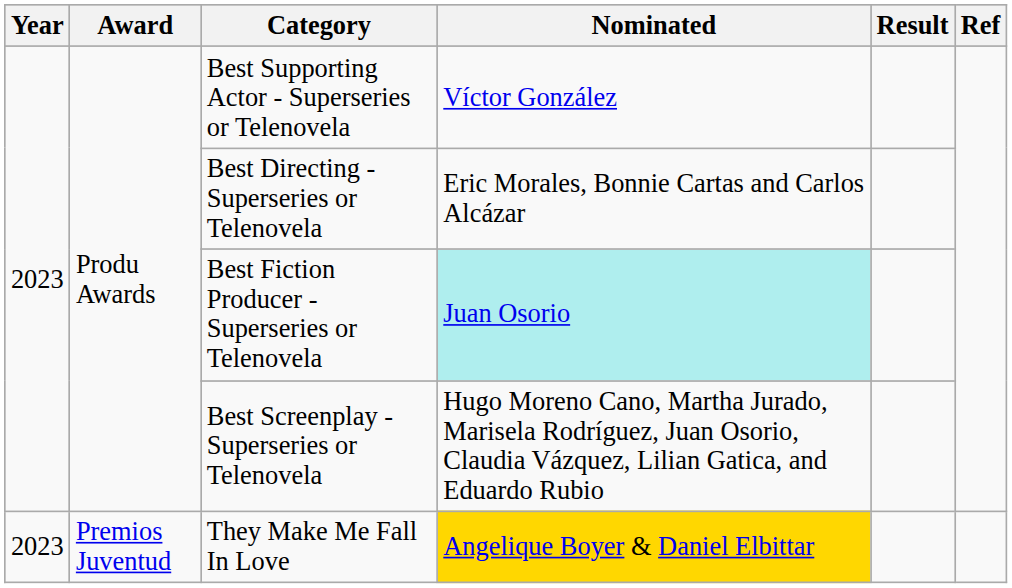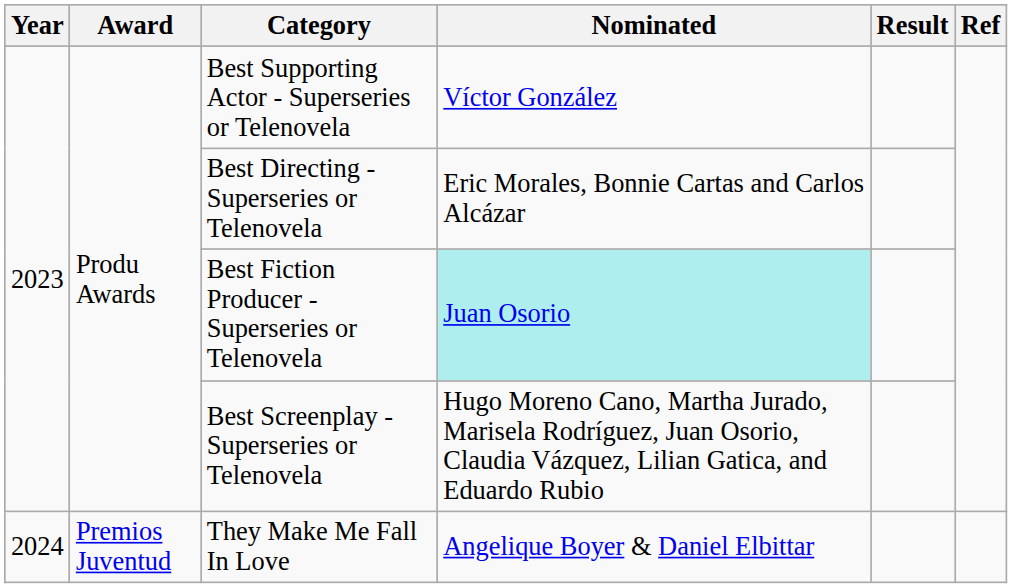 <table class="wikitable plainrowheaders">
 <tr>
 <th scope="col">Year</th>
 <th scope="col">Award</th>
 <th scope="col">Category</th>
 <th scope="col">Nominated</th>
 <th scope="col">Result</th>
 <th scope="col">Ref</th>
 </tr>
 <tr>
 <td rowspan="4">2023</td>
 <td rowspan="4">Produ Awards</td>
 <td>Best Supporting Actor - Superseries or Telenovela</td>
 <td><a href='#'>Víctor González</a></td>
 <td></td>
 <td align="center" rowspan="4"></td>
 </tr>
 <tr>
 <td>Best Directing - Superseries or Telenovela</td>
 <td>Eric Morales, Bonnie Cartas and Carlos Alcázar</td>
 <td></td>
 </tr>
 <tr>
 <td>Best Fiction Producer - Superseries or Telenovela</td>
 <td style="background: paleturquoise;"><a href='#'>Juan Osorio</a></td>
 <td></td>
 </tr>
 <tr>
 <td>Best Screenplay - Superseries or Telenovela</td>
 <td>Hugo Moreno Cano, Martha Jurado, Marisela Rodríguez, Juan Osorio, Claudia Vázquez, Lilian Gatica, and Eduardo Rubio</td>
 <td></td>
 </tr>
 <tr>
-<td>2023</td>
+<td>2024</td>
 <td><a href='#'>Premios Juventud</a></td>
 <td>They Make Me Fall In Love</td>
-<td style="background: gold;"><a href='#'>Angelique Boyer</a> & <a href='#'>Daniel Elbittar</a></td>
+<td><a href='#'>Angelique Boyer</a> & <a href='#'>Daniel Elbittar</a></td>
 <td></td>
 <td align="center"></td>
 </tr>
 </table>
